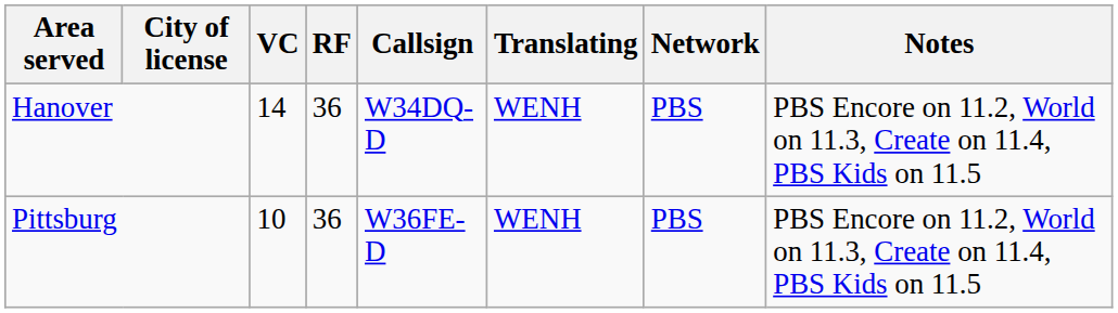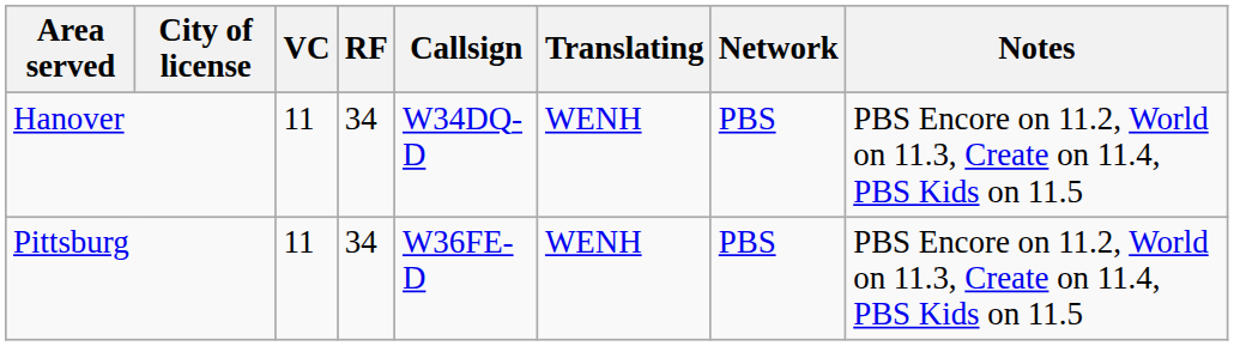 <table class="sortable wikitable" style="margin: 1em 1em 1em 0; background: #f9f9f9;">
 <tr>
 <th>Area served</th>
 <th>City of license</th>
 <th>VC</th>
 <th>RF</th>
 <th>Callsign</th>
 <th>Translating</th>
 <th>Network</th>
 <th class="unsortable">Notes</th>
 </tr>
 <tr style="vertical-align: top; text-align: left;">
 <td colspan="2"><a href='#'>Hanover</a></td>
-<td>14</td>
-<td>36</td>
+<td>11</td>
+<td>34</td>
 <td><a href='#'>W34DQ-D</a></td>
 <td><a href='#'>WENH</a></td>
 <td><a href='#'>PBS</a></td>
 <td>PBS Encore on 11.2, <a href='#'>World</a> on 11.3, <a href='#'>Create</a> on 11.4, <a href='#'>PBS Kids</a> on 11.5</td>
 </tr>
 <tr style="vertical-align: top; text-align: left;">
 <td colspan="2"><a href='#'>Pittsburg</a></td>
-<td>10</td>
-<td>36</td>
+<td>11</td>
+<td>34</td>
 <td><a href='#'>W36FE-D</a></td>
 <td><a href='#'>WENH</a></td>
 <td><a href='#'>PBS</a></td>
 <td>PBS Encore on 11.2, <a href='#'>World</a> on 11.3, <a href='#'>Create</a> on 11.4, <a href='#'>PBS Kids</a> on 11.5</td>
 </tr>
 </table>
